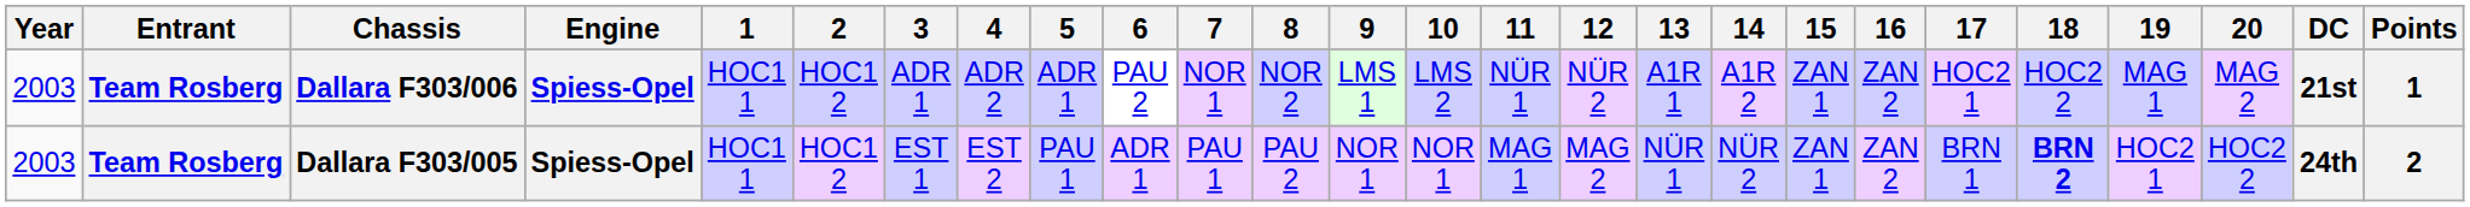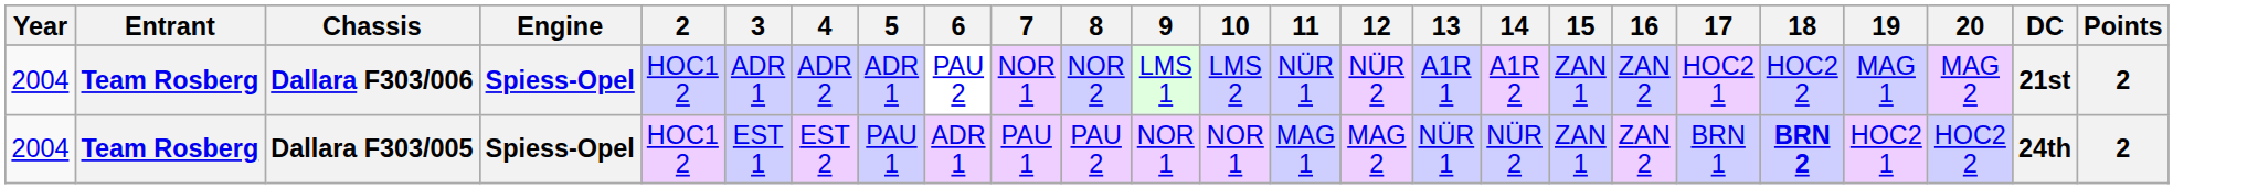 <table class="wikitable" style="text-align:center; font-size:85%">
 <tr>
 <th>Year</th>
 <th>Entrant</th>
 <th>Chassis</th>
 <th>Engine</th>
-<th>1</th>
 <th>2</th>
 <th>3</th>
 <th>4</th>
 <th>5</th>
 <th>6</th>
 <th>7</th>
 <th>8</th>
 <th>9</th>
 <th>10</th>
 <th>11</th>
 <th>12</th>
 <th>13</th>
 <th>14</th>
 <th>15</th>
 <th>16</th>
 <th>17</th>
 <th>18</th>
 <th>19</th>
 <th>20</th>
 <th>DC</th>
 <th>Points</th>
 </tr>
 <tr>
-<td><a href='#'>2003</a></td>
+<td><a href='#'>2004</a></td>
 <th nowrap><a href='#'>Team Rosberg</a></th>
 <th nowrap><a href='#'>Dallara</a> F303/006</th>
 <th nowrap><a href='#'>Spiess-Opel</a></th>
-<td style="background:#CFCFFF;"><a href='#'>HOC1<br>1</a><br></td>
 <td style="background:#CFCFFF;"><a href='#'>HOC1<br>2</a><br></td>
 <td style="background:#CFCFFF;"><a href='#'>ADR<br>1</a><br></td>
 <td style="background:#CFCFFF;"><a href='#'>ADR<br>2</a><br></td>
 <td style="background:#CFCFFF;"><a href='#'>ADR<br>1</a><br></td>
 <td style="background:#FFFFFF;"><a href='#'>PAU<br>2</a><br></td>
 <td style="background:#EFCFFF;"><a href='#'>NOR<br>1</a><br></td>
 <td style="background:#CFCFFF;"><a href='#'>NOR<br>2</a><br></td>
 <td style="background:#DFFFDF;"><a href='#'>LMS<br>1</a><br></td>
 <td style="background:#CFCFFF;"><a href='#'>LMS<br>2</a><br></td>
 <td style="background:#CFCFFF;"><a href='#'>NÜR<br>1</a><br></td>
 <td style="background:#EFCFFF;"><a href='#'>NÜR<br>2</a><br></td>
 <td style="background:#CFCFFF;"><a href='#'>A1R<br>1</a><br></td>
 <td style="background:#EFCFFF;"><a href='#'>A1R<br>2</a><br></td>
 <td style="background:#CFCFFF;"><a href='#'>ZAN<br>1</a><br></td>
 <td style="background:#CFCFFF;"><a href='#'>ZAN<br>2</a><br></td>
 <td style="background:#EFCFFF;"><a href='#'>HOC2<br>1</a><br></td>
 <td style="background:#CFCFFF;"><a href='#'>HOC2<br>2</a><br></td>
 <td style="background:#CFCFFF;"><a href='#'>MAG<br>1</a><br></td>
 <td style="background:#EFCFFF;"><a href='#'>MAG<br>2</a><br></td>
 <th>21st</th>
-<th>1</th>
+<th>2</th>
 </tr>
 <tr>
-<td><a href='#'>2003</a></td>
+<td><a href='#'>2004</a></td>
 <th nowrap><a href='#'>Team Rosberg</a></th>
 <th nowrap>Dallara F303/005</th>
 <th nowrap>Spiess-Opel</th>
-<td style="background:#CFCFFF;"><a href='#'>HOC1<br>1</a><br></td>
 <td style="background:#EFCFFF;"><a href='#'>HOC1<br>2</a><br></td>
 <td style="background:#CFCFFF;"><a href='#'>EST<br>1</a><br></td>
 <td style="background:#EFCFFF;"><a href='#'>EST<br>2</a><br></td>
 <td style="background:#CFCFFF;"><a href='#'>PAU<br>1</a><br></td>
 <td style="background:#EFCFFF;"><a href='#'>ADR<br>1</a><br></td>
 <td style="background:#EFCFFF;"><a href='#'>PAU<br>1</a><br></td>
 <td style="background:#EFCFFF;"><a href='#'>PAU<br>2</a><br></td>
 <td style="background:#EFCFFF;"><a href='#'>NOR<br>1</a><br></td>
 <td style="background:#EFCFFF;"><a href='#'>NOR<br>1</a><br></td>
 <td style="background:#CFCFFF;"><a href='#'>MAG<br>1</a><br></td>
 <td style="background:#EFCFFF;"><a href='#'>MAG<br>2</a><br></td>
 <td style="background:#CFCFFF;"><a href='#'>NÜR<br>1</a><br></td>
 <td style="background:#CFCFFF;"><a href='#'>NÜR<br>2</a><br></td>
 <td style="background:#CFCFFF;"><a href='#'>ZAN<br>1</a><br></td>
 <td style="background:#EFCFFF;"><a href='#'>ZAN<br>2</a><br></td>
 <td style="background:#CFCFFF;"><a href='#'>BRN<br>1</a><br></td>
 <td style="background:#CFCFFF;"><strong><a href='#'>BRN<br>2</a><br></strong></td>
 <td style="background:#EFCFFF;"><a href='#'>HOC2<br>1</a><br></td>
 <td style="background:#CFCFFF;"><a href='#'>HOC2<br>2</a><br></td>
 <th>24th</th>
 <th>2</th>
 </tr>
 </table>
